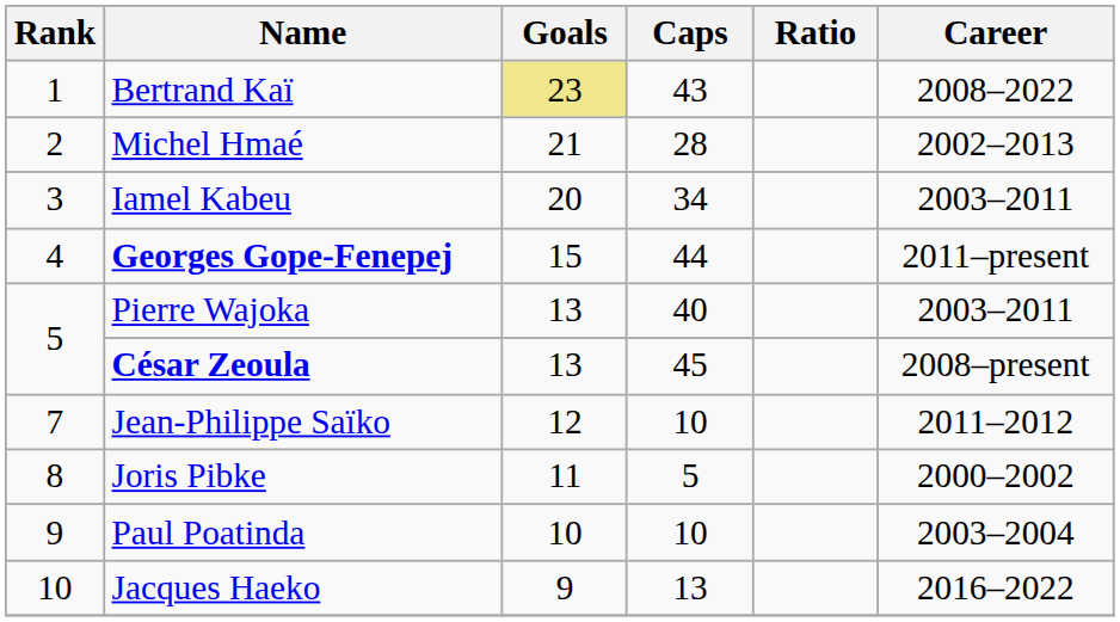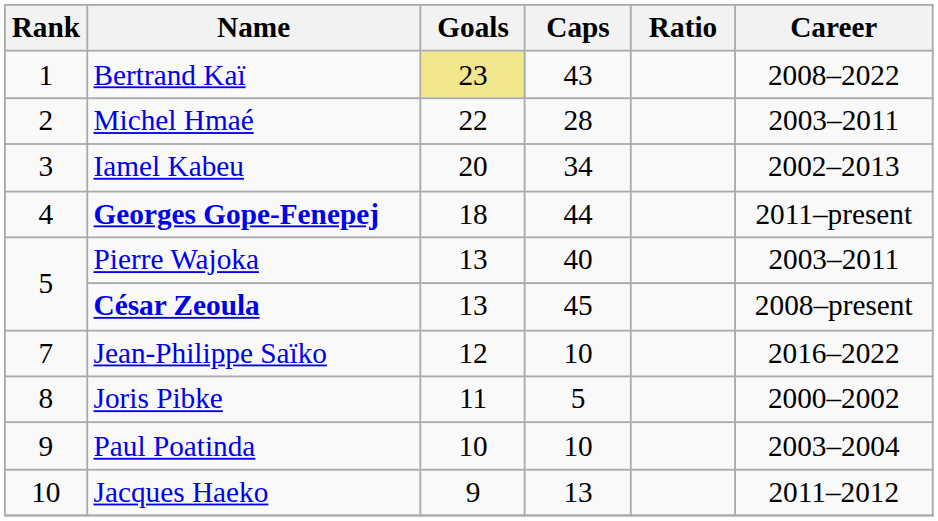 <table class="wikitable sortable" style="text-align: center;">
 <tr>
 <th width=30px>Rank</th>
 <th class="unsortable" width=175px>Name</th>
 <th width=50px>Goals</th>
 <th width=50px>Caps</th>
 <th width=50px>Ratio</th>
 <th class="unsortable" width=100px>Career</th>
 </tr>
 <tr>
 <td>1</td>
 <td align="left"><a href='#'>Bertrand Kaï</a></td>
 <td style="background: khaki;">23</td>
 <td>43</td>
 <td></td>
 <td>2008–2022</td>
 </tr>
 <tr>
 <td>2</td>
 <td align="left"><a href='#'>Michel Hmaé</a></td>
-<td>21</td>
+<td>22</td>
 <td>28</td>
 <td></td>
-<td>2002–2013</td>
+<td>2003–2011</td>
 </tr>
 <tr>
 <td>3</td>
 <td align="left"><a href='#'>Iamel Kabeu</a></td>
 <td>20</td>
 <td>34</td>
 <td></td>
-<td>2003–2011</td>
+<td>2002–2013</td>
 </tr>
 <tr>
 <td>4</td>
 <td align="left"><strong><a href='#'>Georges Gope-Fenepej</a></strong></td>
-<td>15</td>
+<td>18</td>
 <td>44</td>
 <td></td>
 <td>2011–present</td>
 </tr>
 <tr>
 <td rowspan=2>5</td>
 <td align="left"><a href='#'>Pierre Wajoka</a></td>
 <td>13</td>
 <td>40</td>
 <td></td>
 <td>2003–2011</td>
 </tr>
 <tr>
 <td align="left"><strong><a href='#'>César Zeoula</a></strong></td>
 <td>13</td>
 <td>45</td>
 <td></td>
 <td>2008–present</td>
 </tr>
 <tr>
 <td>7</td>
 <td align="left"><a href='#'>Jean-Philippe Saïko</a></td>
 <td>12</td>
 <td>10</td>
 <td></td>
-<td>2011–2012</td>
+<td>2016–2022</td>
 </tr>
 <tr>
 <td>8</td>
 <td align="left"><a href='#'>Joris Pibke</a></td>
 <td>11</td>
 <td>5</td>
 <td></td>
 <td>2000–2002</td>
 </tr>
 <tr>
 <td>9</td>
 <td align="left"><a href='#'>Paul Poatinda</a></td>
 <td>10</td>
 <td>10</td>
 <td></td>
 <td>2003–2004</td>
 </tr>
 <tr>
 <td>10</td>
 <td align="left"><a href='#'>Jacques Haeko</a></td>
 <td>9</td>
 <td>13</td>
 <td></td>
-<td>2016–2022</td>
+<td>2011–2012</td>
 </tr>
 <tr>
 </tr>
 </table>
